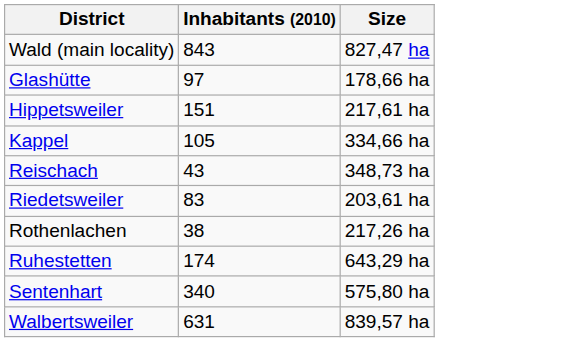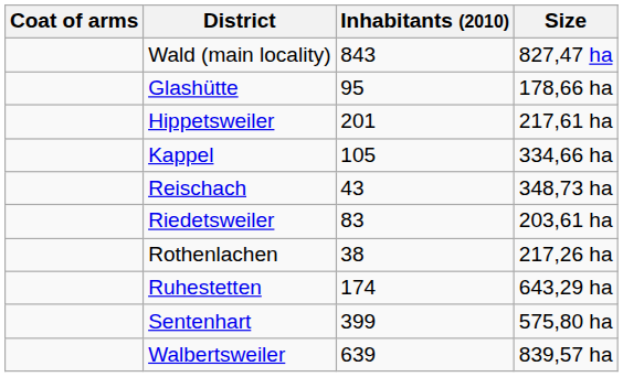 <table class="wikitable">
 <tr>
+<th>Coat of arms</th>
 <th>District</th>
 <th>Inhabitants <small>(2010)</small></th>
 <th>Size</th>
 </tr>
 <tr>
+<td></td>
 <td>Wald (main locality)</td>
 <td>843</td>
 <td>827,47 <a href='#'>ha</a></td>
 </tr>
 <tr>
+<td></td>
 <td><a href='#'>Glashütte</a></td>
-<td>97</td>
+<td>95</td>
 <td>178,66 ha</td>
 </tr>
 <tr>
+<td></td>
 <td><a href='#'>Hippetsweiler</a></td>
-<td>151</td>
+<td>201</td>
 <td>217,61 ha</td>
 </tr>
 <tr>
+<td></td>
 <td><a href='#'>Kappel</a></td>
 <td>105</td>
 <td>334,66 ha</td>
 </tr>
 <tr>
+<td></td>
 <td><a href='#'>Reischach</a></td>
 <td>43</td>
 <td>348,73 ha</td>
 </tr>
 <tr>
+<td></td>
 <td><a href='#'>Riedetsweiler</a></td>
 <td>83</td>
 <td>203,61 ha</td>
 </tr>
 <tr>
+<td></td>
 <td>Rothenlachen</td>
 <td>38</td>
 <td>217,26 ha</td>
 </tr>
 <tr>
+<td></td>
 <td><a href='#'>Ruhestetten</a></td>
 <td>174</td>
 <td>643,29 ha</td>
 </tr>
 <tr>
+<td></td>
 <td><a href='#'>Sentenhart</a></td>
-<td>340</td>
+<td>399</td>
 <td>575,80 ha</td>
 </tr>
 <tr>
+<td></td>
 <td><a href='#'>Walbertsweiler</a></td>
-<td>631</td>
+<td>639</td>
 <td>839,57 ha</td>
 </tr>
 </table>
